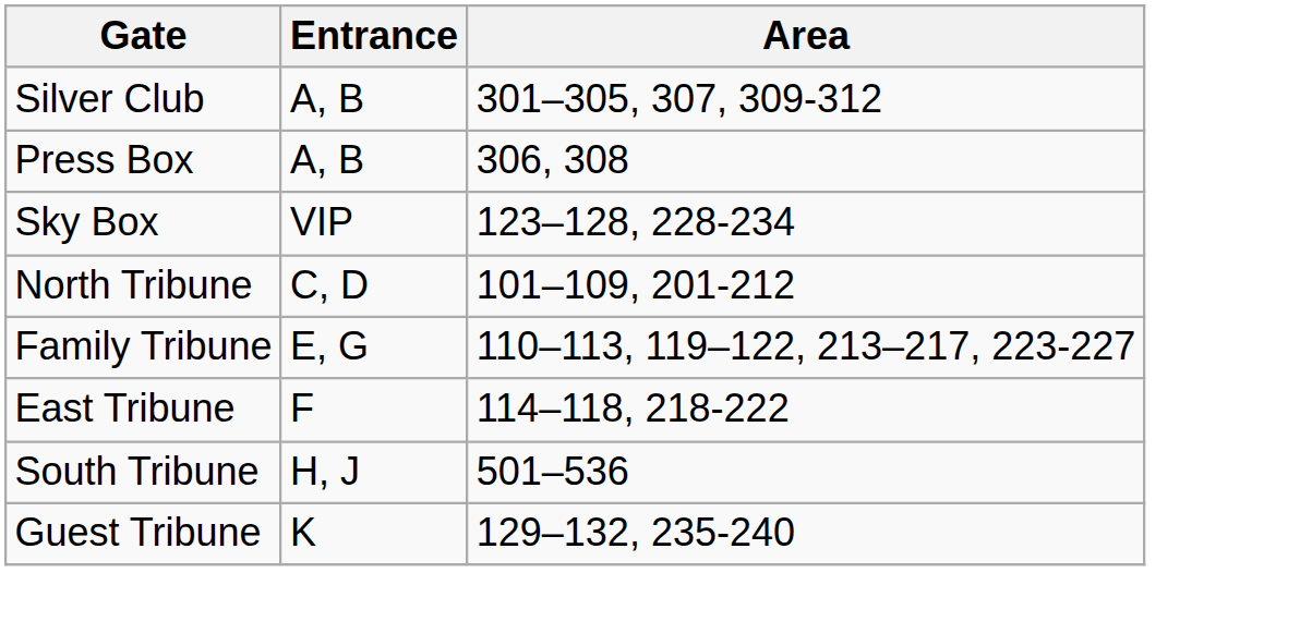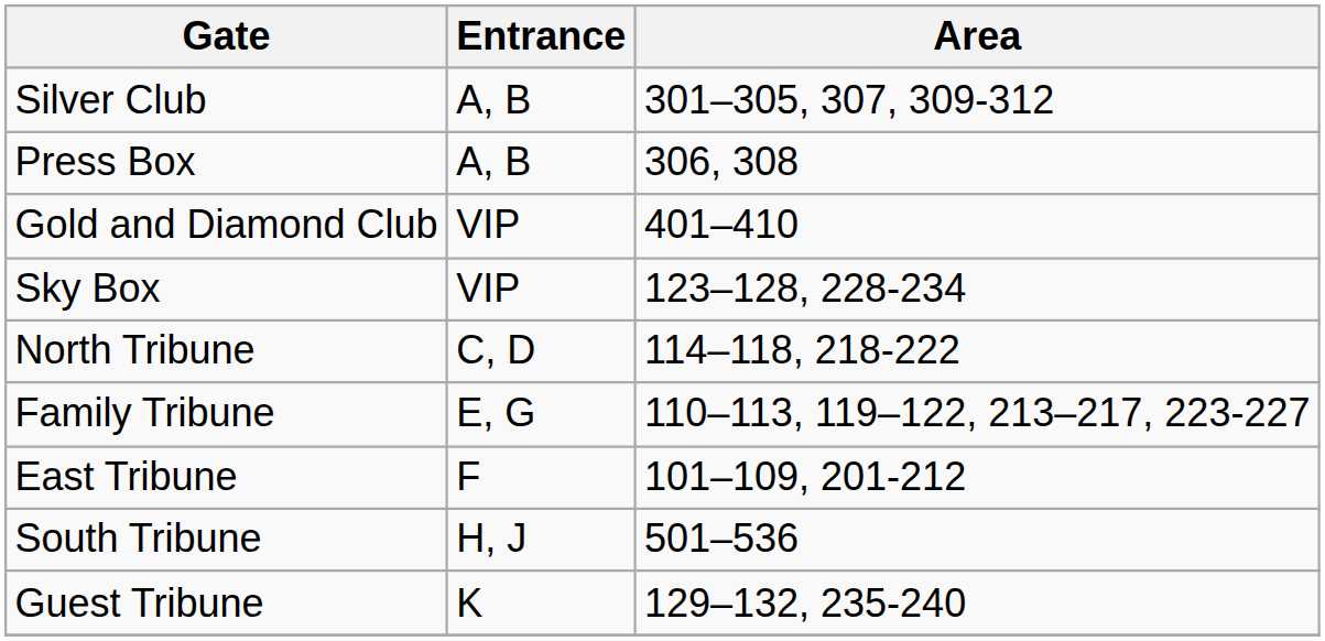 <table class="wikitable" border="1">
 <tr>
 <th>Gate</th>
 <th>Entrance</th>
 <th>Area</th>
 </tr>
 <tr>
 <td>Silver Club</td>
 <td>A, B</td>
 <td>301–305, 307, 309-312</td>
 </tr>
 <tr>
 <td>Press Box</td>
 <td>A, B</td>
 <td>306, 308</td>
 </tr>
 <tr>
+<td>Gold and Diamond Club</td>
+<td>VIP</td>
+<td>401–410</td>
+</tr>
+<tr>
 <td>Sky Box</td>
 <td>VIP</td>
 <td>123–128, 228-234</td>
 </tr>
 <tr>
 <td>North Tribune</td>
 <td>C, D</td>
-<td>101–109, 201-212</td>
+<td>114–118, 218-222</td>
 </tr>
 <tr>
 <td>Family Tribune</td>
 <td>E, G</td>
 <td>110–113, 119–122, 213–217, 223-227</td>
 </tr>
 <tr>
 <td>East Tribune</td>
 <td>F</td>
-<td>114–118, 218-222</td>
+<td>101–109, 201-212</td>
 </tr>
 <tr>
 <td>South Tribune</td>
 <td>H, J</td>
 <td>501–536</td>
 </tr>
 <tr>
 <td>Guest Tribune</td>
 <td>K</td>
 <td>129–132, 235-240</td>
 </tr>
 <tr>
 </tr>
 </table>
